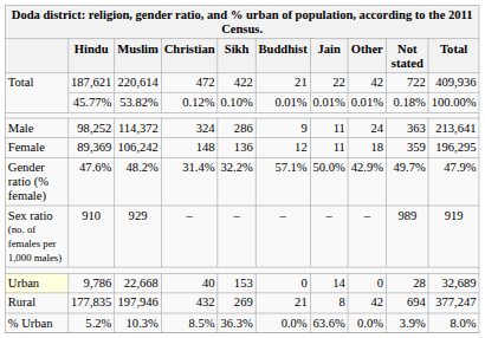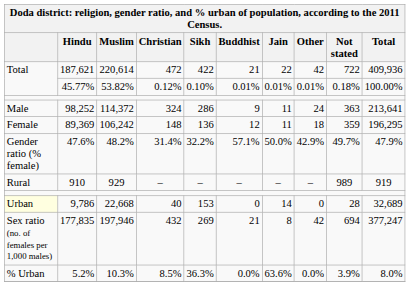 <table class="wikitable mw-collapsible mw-collapsed">
 <tr>
 <th colspan=10>Doda district: religion, gender ratio, and % urban of population, according to the 2011 Census.</th>
 </tr>
 <tr style="vertical-align:top;">
 <th></th>
 <th>Hindu</th>
 <th>Muslim</th>
 <th>Christian</th>
 <th>Sikh</th>
 <th>Buddhist</th>
 <th>Jain</th>
 <th>Other</th>
 <th>Not stated</th>
 <th>Total</th>
 </tr>
 <tr style="vertical-align:top;text-align:right;">
 <td rowspan=2 style="text-align:left;">Total</td>
 <td>187,621</td>
 <td>220,614</td>
 <td>472</td>
 <td>422</td>
 <td>21</td>
 <td>22</td>
 <td>42</td>
 <td>722</td>
 <td>409,936</td>
 </tr>
 <tr style="vertical-align:top;text-align:right;">
 <td>45.77%</td>
 <td>53.82%</td>
 <td>0.12%</td>
 <td>0.10%</td>
 <td>0.01%</td>
 <td>0.01%</td>
 <td>0.01%</td>
 <td>0.18%</td>
 <td>100.00%</td>
 </tr>
 <tr>
 <td colspan=10></td>
 </tr>
 <tr style="vertical-align:top;text-align:right;">
 <td style="text-align:left;">Male</td>
 <td>98,252</td>
 <td>114,372</td>
 <td>324</td>
 <td>286</td>
 <td>9</td>
 <td>11</td>
 <td>24</td>
 <td>363</td>
 <td>213,641</td>
 </tr>
 <tr style="vertical-align:top;text-align:right;">
 <td style="text-align:left;">Female</td>
 <td>89,369</td>
 <td>106,242</td>
 <td>148</td>
 <td>136</td>
 <td>12</td>
 <td>11</td>
 <td>18</td>
 <td>359</td>
 <td>196,295</td>
 </tr>
 <tr style="vertical-align:top;text-align:right;">
 <td style="text-align:left;">Gender ratio (% female)</td>
 <td>47.6%</td>
 <td>48.2%</td>
 <td>31.4%</td>
 <td>32.2%</td>
 <td>57.1%</td>
 <td>50.0%</td>
 <td>42.9%</td>
 <td>49.7%</td>
 <td>47.9%</td>
 </tr>
 <tr style="vertical-align:top;text-align:center;">
-<td style="text-align:left;">Sex ratio <br><small>(no. of females per 1,000 males)</small></td>
+<td style="text-align:left;">Rural</td>
 <td>910</td>
 <td>929</td>
 <td>–</td>
 <td>–</td>
 <td>–</td>
 <td>–</td>
 <td>–</td>
 <td>989</td>
 <td>919</td>
 </tr>
 <tr>
 <td colspan=10></td>
 </tr>
 <tr style="vertical-align:top;text-align:right;">
 <td style="background: lightyellow; text-align:left;">Urban</td>
 <td>9,786</td>
 <td>22,668</td>
 <td>40</td>
 <td>153</td>
 <td>0</td>
 <td>14</td>
 <td>0</td>
 <td>28</td>
 <td>32,689</td>
 </tr>
 <tr style="vertical-align:top;text-align:right;">
-<td style="text-align:left;">Rural</td>
+<td style="text-align:left;">Sex ratio <br><small>(no. of females per 1,000 males)</small></td>
 <td>177,835</td>
 <td>197,946</td>
 <td>432</td>
 <td>269</td>
 <td>21</td>
 <td>8</td>
 <td>42</td>
 <td>694</td>
 <td>377,247</td>
 </tr>
 <tr style="vertical-align:top;text-align:right;">
 <td style="text-align:left;">% Urban</td>
 <td>5.2%</td>
 <td>10.3%</td>
 <td>8.5%</td>
 <td>36.3%</td>
 <td>0.0%</td>
 <td>63.6%</td>
 <td>0.0%</td>
 <td>3.9%</td>
 <td>8.0%</td>
 </tr>
 <tr>
 </tr>
 </table>
